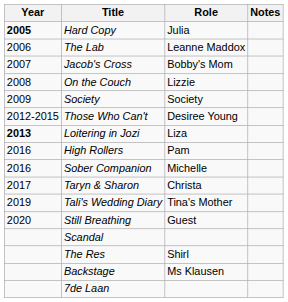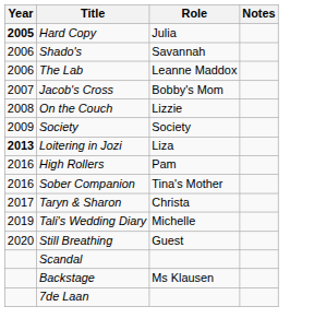 <table class="wikitable">
 <tr>
 <th>Year</th>
 <th>Title</th>
 <th>Role</th>
 <th>Notes</th>
 </tr>
 <tr>
 <td><strong>2005</strong></td>
 <td><em>Hard Copy</em></td>
 <td>Julia</td>
+<td></td>
+</tr>
+<tr>
+<td>2006</td>
+<td><em>Shado's</em></td>
+<td>Savannah</td>
 <td></td>
 </tr>
 <tr>
 <td>2006</td>
 <td><em>The Lab</em></td>
 <td>Leanne Maddox</td>
 <td></td>
 </tr>
 <tr>
 <td>2007</td>
 <td><em>Jacob's Cross</em></td>
 <td>Bobby's Mom</td>
 <td></td>
 </tr>
 <tr>
 <td>2008</td>
 <td><em>On the Couch</em></td>
 <td>Lizzie</td>
 <td></td>
 </tr>
 <tr>
 <td>2009</td>
 <td><em>Society</em></td>
 <td>Society</td>
 <td></td>
 </tr>
 <tr>
-<td>2012-2015</td>
-<td><em>Those Who Can't</em></td>
-<td>Desiree Young</td>
-<td></td>
-</tr>
-<tr>
 <td><strong>2013</strong></td>
 <td><em>Loitering in Jozi</em></td>
 <td>Liza</td>
 <td></td>
 </tr>
 <tr>
 <td>2016</td>
 <td><em>High Rollers</em></td>
 <td>Pam</td>
 <td></td>
 </tr>
 <tr>
 <td>2016</td>
 <td><em>Sober Companion</em></td>
-<td>Michelle</td>
+<td>Tina's Mother</td>
 <td></td>
 </tr>
 <tr>
 <td>2017</td>
 <td><em>Taryn & Sharon</em></td>
 <td>Christa</td>
 <td></td>
 </tr>
 <tr>
 <td>2019</td>
 <td><em>Tali's Wedding Diary</em></td>
-<td>Tina's Mother</td>
+<td>Michelle</td>
 <td></td>
 </tr>
 <tr>
 <td>2020</td>
 <td><em>Still Breathing</em></td>
 <td>Guest</td>
 <td></td>
 </tr>
 <tr>
 <td></td>
 <td><em>Scandal</em></td>
 <td></td>
 <td></td>
 </tr>
 <tr>
 <td></td>
-<td><em>The Res</em></td>
-<td>Shirl</td>
-<td></td>
-</tr>
-<tr>
-<td></td>
 <td><em>Backstage</em></td>
 <td>Ms Klausen</td>
 <td></td>
 </tr>
 <tr>
 <td></td>
 <td><em>7de Laan</em></td>
 <td></td>
 <td></td>
 </tr>
 </table>
